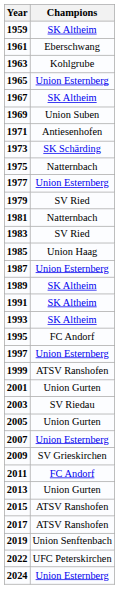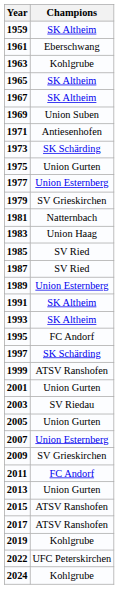 <table class="wikitable" style="text-align:center; background:#fcfdff; font-size:85%;">
 <tr>
 <th>Year</th>
 <th>Champions</th>
 </tr>
 <tr>
 <td><strong>1959</strong></td>
 <td><a href='#'>SK Altheim</a></td>
 </tr>
 <tr>
 <td><strong>1961</strong></td>
 <td>Eberschwang</td>
 </tr>
 <tr>
 <td><strong>1963</strong></td>
 <td>Kohlgrube</td>
 </tr>
 <tr>
 <td><strong>1965</strong></td>
-<td><a href='#'>Union Esternberg</a></td>
+<td><a href='#'>SK Altheim</a></td>
 </tr>
 <tr>
 <td><strong>1967</strong></td>
 <td><a href='#'>SK Altheim</a></td>
 </tr>
 <tr>
 <td><strong>1969</strong></td>
 <td>Union Suben</td>
 </tr>
 <tr>
 <td><strong>1971</strong></td>
 <td>Antiesenhofen</td>
 </tr>
 <tr>
 <td><strong>1973</strong></td>
 <td><a href='#'>SK Schärding</a></td>
 </tr>
 <tr>
 <td><strong>1975</strong></td>
-<td>Natternbach</td>
+<td>Union Gurten</td>
 </tr>
 <tr>
 <td><strong>1977</strong></td>
 <td><a href='#'>Union Esternberg</a></td>
 </tr>
 <tr>
 <td><strong>1979</strong></td>
-<td>SV Ried</td>
+<td>SV Grieskirchen</td>
 </tr>
 <tr>
 <td><strong>1981</strong></td>
 <td>Natternbach</td>
 </tr>
 <tr>
 <td><strong>1983</strong></td>
+<td>Union Haag</td>
+</tr>
+<tr>
+<td><strong>1985</strong></td>
 <td>SV Ried</td>
 </tr>
 <tr>
-<td><strong>1985</strong></td>
-<td>Union Haag</td>
-</tr>
-<tr>
 <td><strong>1987</strong></td>
-<td><a href='#'>Union Esternberg</a></td>
+<td>SV Ried</td>
 </tr>
 <tr>
 <td><strong>1989</strong></td>
-<td><a href='#'>SK Altheim</a></td>
+<td><a href='#'>Union Esternberg</a></td>
 </tr>
 <tr>
 <td><strong>1991</strong></td>
 <td><a href='#'>SK Altheim</a></td>
 </tr>
 <tr>
 <td><strong>1993</strong></td>
 <td><a href='#'>SK Altheim</a></td>
 </tr>
 <tr>
 <td><strong>1995</strong></td>
 <td>FC Andorf</td>
 </tr>
 <tr>
 <td><strong>1997</strong></td>
-<td><a href='#'>Union Esternberg</a></td>
+<td><a href='#'>SK Schärding</a></td>
 </tr>
 <tr>
 <td><strong>1999</strong></td>
 <td>ATSV Ranshofen</td>
 </tr>
 <tr>
 <td><strong>2001</strong></td>
 <td>Union Gurten</td>
 </tr>
 <tr>
 <td><strong>2003</strong></td>
 <td>SV Riedau</td>
 </tr>
 <tr>
 <td><strong>2005</strong></td>
 <td>Union Gurten</td>
 </tr>
 <tr>
 <td><strong>2007</strong></td>
 <td><a href='#'>Union Esternberg</a></td>
 </tr>
 <tr>
 <td><strong>2009</strong></td>
 <td>SV Grieskirchen</td>
 </tr>
 <tr>
 <td><strong>2011</strong></td>
 <td><a href='#'>FC Andorf</a></td>
 </tr>
 <tr>
 <td><strong>2013</strong></td>
 <td>Union Gurten</td>
 </tr>
 <tr>
 <td><strong>2015</strong></td>
 <td>ATSV Ranshofen</td>
 </tr>
 <tr>
 <td><strong>2017</strong></td>
 <td>ATSV Ranshofen</td>
 </tr>
 <tr>
 <td><strong>2019</strong></td>
-<td>Union Senftenbach</td>
+<td>Kohlgrube</td>
 </tr>
 <tr>
 <td><strong>2022</strong></td>
 <td>UFC Peterskirchen</td>
 </tr>
 <tr>
 <td><strong>2024</strong></td>
-<td><a href='#'>Union Esternberg</a></td>
+<td>Kohlgrube</td>
 </tr>
 </table>
